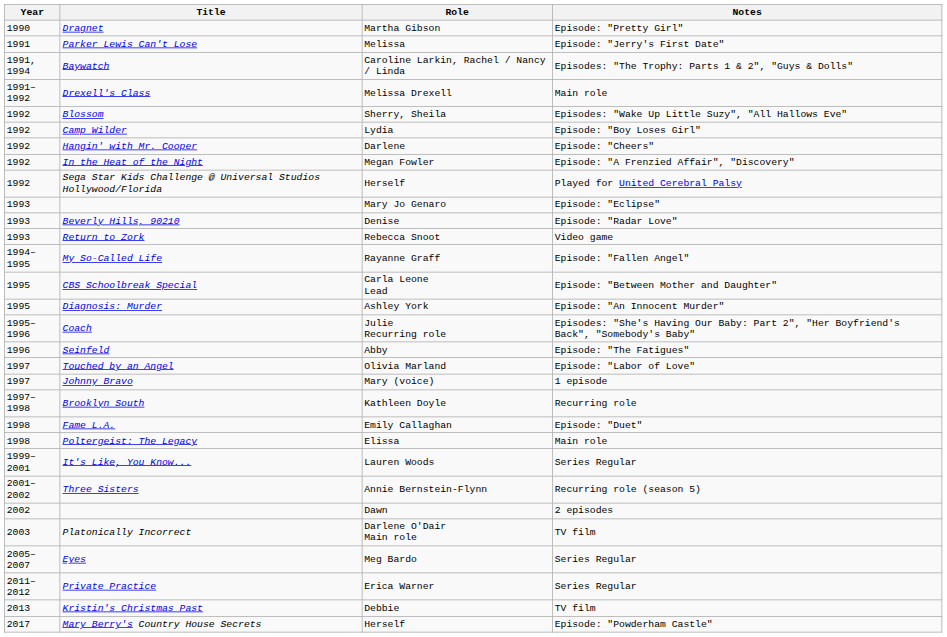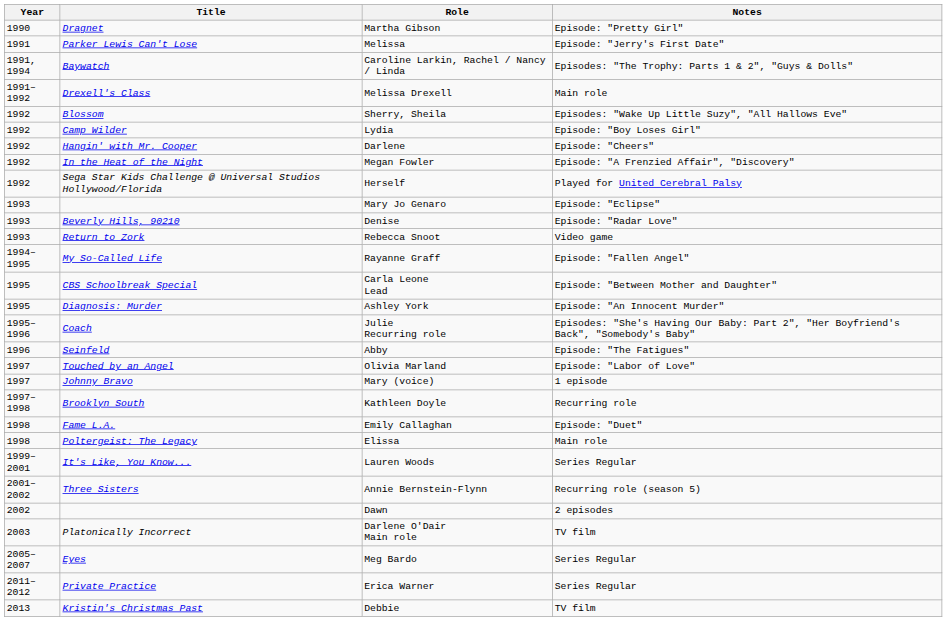 <table class="wikitable sortable">
 <tr>
 <th>Year</th>
 <th>Title</th>
 <th>Role</th>
 <th class="unsortable">Notes</th>
 </tr>
 <tr>
 <td>1990</td>
 <td><em><a href='#'>Dragnet</a></em></td>
 <td>Martha Gibson</td>
 <td>Episode: "Pretty Girl"</td>
 </tr>
 <tr>
 <td>1991</td>
 <td><em><a href='#'>Parker Lewis Can't Lose</a></em></td>
 <td>Melissa</td>
 <td>Episode: "Jerry's First Date"</td>
 </tr>
 <tr>
 <td>1991, 1994</td>
 <td><em><a href='#'>Baywatch</a></em></td>
 <td>Caroline Larkin, Rachel / Nancy / Linda</td>
 <td>Episodes: "The Trophy: Parts 1 & 2", "Guys & Dolls"</td>
 </tr>
 <tr>
 <td>1991–1992</td>
 <td><em><a href='#'>Drexell's Class</a></em></td>
 <td>Melissa Drexell</td>
 <td>Main role</td>
 </tr>
 <tr>
 <td>1992</td>
 <td><em><a href='#'>Blossom</a></em></td>
 <td>Sherry, Sheila</td>
 <td>Episodes: "Wake Up Little Suzy", "All Hallows Eve"</td>
 </tr>
 <tr>
 <td>1992</td>
 <td><em><a href='#'>Camp Wilder</a></em></td>
 <td>Lydia</td>
 <td>Episode: "Boy Loses Girl"</td>
 </tr>
 <tr>
 <td>1992</td>
 <td><em><a href='#'>Hangin' with Mr. Cooper</a></em></td>
 <td>Darlene</td>
 <td>Episode: "Cheers"</td>
 </tr>
 <tr>
 <td>1992</td>
 <td><em><a href='#'>In the Heat of the Night</a></em></td>
 <td>Megan Fowler</td>
 <td>Episode: "A Frenzied Affair", "Discovery"</td>
 </tr>
 <tr>
 <td>1992</td>
 <td><em>Sega Star Kids Challenge @ Universal Studios Hollywood/Florida</em></td>
 <td>Herself</td>
 <td>Played for <a href='#'>United Cerebral Palsy</a></td>
 </tr>
 <tr>
 <td>1993</td>
 <td><em></em></td>
 <td>Mary Jo Genaro</td>
 <td>Episode: "Eclipse"</td>
 </tr>
 <tr>
 <td>1993</td>
 <td><em><a href='#'>Beverly Hills, 90210</a></em></td>
 <td>Denise</td>
 <td>Episode: "Radar Love"</td>
 </tr>
 <tr>
 <td>1993</td>
 <td><em><a href='#'>Return to Zork</a></em></td>
 <td>Rebecca Snoot</td>
 <td>Video game</td>
 </tr>
 <tr>
 <td>1994–1995</td>
 <td><em><a href='#'>My So-Called Life</a></em></td>
 <td>Rayanne Graff</td>
 <td>Episode: "Fallen Angel"</td>
 </tr>
 <tr>
 <td>1995</td>
 <td><em><a href='#'>CBS Schoolbreak Special</a></em></td>
 <td>Carla Leone<br>Lead</td>
 <td>Episode: "Between Mother and Daughter"</td>
 </tr>
 <tr>
 <td>1995</td>
 <td><em><a href='#'>Diagnosis: Murder</a></em></td>
 <td>Ashley York</td>
 <td>Episode: "An Innocent Murder"</td>
 </tr>
 <tr>
 <td>1995–1996</td>
 <td><em><a href='#'>Coach</a></em></td>
 <td>Julie<br>Recurring role</td>
 <td>Episodes: "She's Having Our Baby: Part 2", "Her Boyfriend's Back", "Somebody's Baby"</td>
 </tr>
 <tr>
 <td>1996</td>
 <td><em><a href='#'>Seinfeld</a></em></td>
 <td>Abby</td>
 <td>Episode: "The Fatigues"</td>
 </tr>
 <tr>
 <td>1997</td>
 <td><em><a href='#'>Touched by an Angel</a></em></td>
 <td>Olivia Marland</td>
 <td>Episode: "Labor of Love"</td>
 </tr>
 <tr>
 <td>1997</td>
 <td><em><a href='#'>Johnny Bravo</a></em></td>
 <td>Mary (voice)</td>
 <td>1 episode</td>
 </tr>
 <tr>
 <td>1997–1998</td>
 <td><em><a href='#'>Brooklyn South</a></em></td>
 <td>Kathleen Doyle</td>
 <td>Recurring role</td>
 </tr>
 <tr>
 <td>1998</td>
 <td><em><a href='#'>Fame L.A.</a></em></td>
 <td>Emily Callaghan</td>
 <td>Episode: "Duet"</td>
 </tr>
 <tr>
 <td>1998</td>
 <td><em><a href='#'>Poltergeist: The Legacy</a></em></td>
 <td>Elissa</td>
 <td>Main role</td>
 </tr>
 <tr>
 <td>1999–2001</td>
 <td><em><a href='#'>It's Like, You Know...</a></em></td>
 <td>Lauren Woods</td>
 <td>Series Regular</td>
 </tr>
 <tr>
 <td>2001–2002</td>
 <td><em><a href='#'>Three Sisters</a></em></td>
 <td>Annie Bernstein-Flynn</td>
 <td>Recurring role (season 5)</td>
 </tr>
 <tr>
 <td>2002</td>
 <td><em></em></td>
 <td>Dawn</td>
 <td>2 episodes</td>
 </tr>
 <tr>
 <td>2003</td>
 <td><em>Platonically Incorrect</em></td>
 <td>Darlene O'Dair<br>Main role</td>
 <td>TV film</td>
 </tr>
 <tr>
 <td>2005–2007</td>
 <td><em><a href='#'>Eyes</a></em></td>
 <td>Meg Bardo</td>
 <td>Series Regular</td>
 </tr>
 <tr>
 <td>2011–2012</td>
 <td><em><a href='#'>Private Practice</a></em></td>
 <td>Erica Warner</td>
 <td>Series Regular</td>
 </tr>
 <tr>
 <td>2013</td>
 <td><em><a href='#'>Kristin's Christmas Past</a></em></td>
 <td>Debbie</td>
 <td>TV film</td>
 </tr>
-<tr>
-<td>2017</td>
-<td><em><a href='#'>Mary Berry's</a> Country House Secrets</em></td>
-<td>Herself</td>
-<td>Episode: "Powderham Castle"</td>
-</tr>
 </table>
